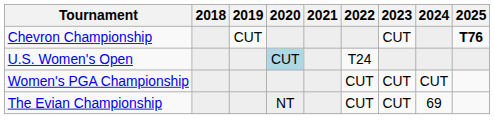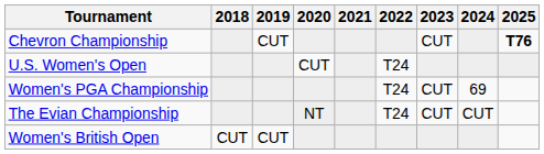 <table class="wikitable" style="font-size:95%;text-align:center;">
 <tr>
 <th>Tournament</th>
 <th>2018</th>
 <th>2019</th>
 <th>2020</th>
 <th>2021</th>
 <th>2022</th>
 <th>2023</th>
 <th>2024</th>
 <th>2025</th>
 </tr>
 <tr>
 <td align=left><a href='#'>Chevron Championship</a></td>
 <td style="background:#eeeeee;"></td>
 <td>CUT</td>
 <td style="background:#eeeeee;"></td>
 <td style="background:#eeeeee;"></td>
 <td style="background:#eeeeee;"></td>
 <td>CUT</td>
 <td style="background:#eeeeee;"></td>
 <td><strong>T76</strong></td>
 </tr>
 <tr>
 <td align=left><a href='#'>U.S. Women's Open</a></td>
 <td style="background:#eeeeee;"></td>
 <td style="background:#eeeeee;"></td>
-<td style="background: lightblue;">CUT</td>
+<td>CUT</td>
 <td style="background:#eeeeee;"></td>
 <td>T24</td>
 <td style="background:#eeeeee;"></td>
 <td style="background:#eeeeee;"></td>
 <td style="background:#eeeeee;"></td>
 </tr>
 <tr>
 <td align=left><a href='#'>Women's PGA Championship</a></td>
 <td style="background:#eeeeee;"></td>
 <td style="background:#eeeeee;"></td>
 <td style="background:#eeeeee;"></td>
 <td style="background:#eeeeee;"></td>
+<td>T24</td>
 <td>CUT</td>
-<td>CUT</td>
-<td>CUT</td>
+<td>69</td>
 <td></td>
 </tr>
 <tr>
 <td align=left><a href='#'>The Evian Championship</a></td>
 <td style="background:#eeeeee;"></td>
 <td style="background:#eeeeee;"></td>
 <td style="background:#eeeeee;">NT</td>
 <td style="background:#eeeeee;"></td>
+<td>T24</td>
 <td>CUT</td>
 <td>CUT</td>
-<td>69</td>
+<td></td>
+</tr>
+<tr>
+<td align=left><a href='#'>Women's British Open</a></td>
+<td>CUT</td>
+<td>CUT</td>
+<td style="background:#eeeeee;"></td>
+<td style="background:#eeeeee;"></td>
+<td style="background:#eeeeee;"></td>
+<td style="background:#eeeeee;"></td>
+<td style="background:#eeeeee;"></td>
 <td></td>
 </tr>
 </table>
